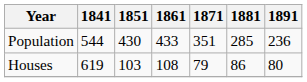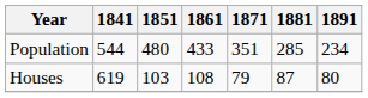 <table class="wikitable">
 <tr>
 <th>Year</th>
 <th>1841</th>
 <th>1851</th>
 <th>1861</th>
 <th>1871</th>
 <th>1881</th>
 <th>1891</th>
 </tr>
 <tr>
 <td>Population</td>
 <td>544</td>
-<td>430</td>
+<td>480</td>
 <td>433</td>
 <td>351</td>
 <td>285</td>
-<td>236</td>
+<td>234</td>
 </tr>
 <tr>
 <td>Houses</td>
 <td>619</td>
 <td>103</td>
 <td>108</td>
 <td>79</td>
-<td>86</td>
+<td>87</td>
 <td>80</td>
 </tr>
 <tr>
 </tr>
 </table>
